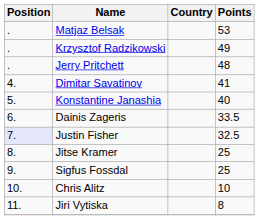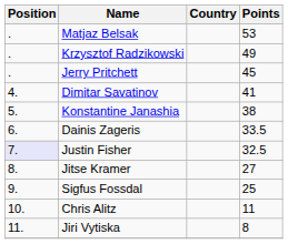 <table class="wikitable">
 <tr>
 <th>Position</th>
 <th>Name</th>
 <th>Country</th>
 <th>Points</th>
 </tr>
 <tr>
 <td>.</td>
 <td><a href='#'>Matjaz Belsak</a></td>
 <td></td>
 <td>53</td>
 </tr>
 <tr>
 <td>.</td>
 <td><a href='#'>Krzysztof Radzikowski</a></td>
 <td></td>
 <td>49</td>
 </tr>
 <tr>
 <td>.</td>
 <td><a href='#'>Jerry Pritchett</a></td>
 <td></td>
-<td>48</td>
+<td>45</td>
 </tr>
 <tr>
 <td>4.</td>
 <td><a href='#'>Dimitar Savatinov</a></td>
 <td></td>
 <td>41</td>
 </tr>
 <tr>
 <td>5.</td>
 <td><a href='#'>Konstantine Janashia</a></td>
 <td></td>
-<td>40</td>
+<td>38</td>
 </tr>
 <tr>
 <td>6.</td>
 <td>Dainis Zageris</td>
 <td></td>
 <td>33.5</td>
 </tr>
 <tr>
 <td style="background: lavender;">7.</td>
 <td>Justin Fisher</td>
 <td></td>
 <td>32.5</td>
 </tr>
 <tr>
 <td>8.</td>
 <td>Jitse Kramer</td>
 <td></td>
-<td>25</td>
+<td>27</td>
 </tr>
 <tr>
 <td>9.</td>
 <td>Sigfus Fossdal</td>
 <td></td>
 <td>25</td>
 </tr>
 <tr>
 <td>10.</td>
 <td>Chris Alitz</td>
 <td></td>
-<td>10</td>
+<td>11</td>
 </tr>
 <tr>
 <td>11.</td>
 <td>Jiri Vytiska</td>
 <td></td>
 <td>8</td>
 </tr>
 <tr>
 </tr>
 </table>
